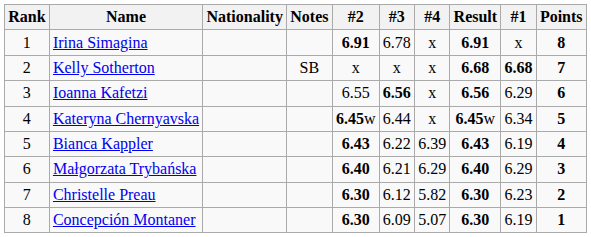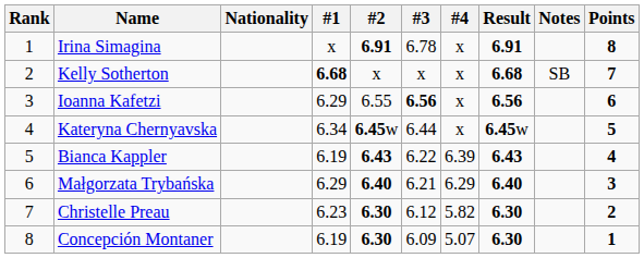 <table class="wikitable sortable" style="text-align:center">
 <tr>
 <th>Rank</th>
 <th>Name</th>
 <th>Nationality</th>
-<th>Notes</th>
+<th>#1</th>
 <th>#2</th>
 <th>#3</th>
 <th>#4</th>
 <th>Result</th>
-<th>#1</th>
+<th>Notes</th>
 <th>Points</th>
 </tr>
 <tr>
 <td>1</td>
 <td align=left><a href='#'>Irina Simagina</a></td>
 <td align=left></td>
-<td></td>
+<td>x</td>
 <td><strong>6.91</strong></td>
 <td>6.78</td>
 <td>x</td>
 <td><strong>6.91</strong></td>
-<td>x</td>
+<td></td>
 <td><strong>8</strong></td>
 </tr>
 <tr>
 <td>2</td>
 <td align=left><a href='#'>Kelly Sotherton</a></td>
 <td align=left></td>
-<td>SB</td>
+<td><strong>6.68</strong></td>
 <td>x</td>
 <td>x</td>
 <td>x</td>
 <td><strong>6.68</strong></td>
-<td><strong>6.68</strong></td>
+<td>SB</td>
 <td><strong>7</strong></td>
 </tr>
 <tr>
 <td>3</td>
 <td align=left><a href='#'>Ioanna Kafetzi</a></td>
 <td align=left></td>
-<td></td>
+<td>6.29</td>
 <td>6.55</td>
 <td><strong>6.56</strong></td>
 <td>x</td>
 <td><strong>6.56</strong></td>
-<td>6.29</td>
+<td></td>
 <td><strong>6</strong></td>
 </tr>
 <tr>
 <td>4</td>
 <td align=left><a href='#'>Kateryna Chernyavska</a></td>
 <td align=left></td>
-<td></td>
+<td>6.34</td>
 <td><strong>6.45</strong>w</td>
 <td>6.44</td>
 <td>x</td>
 <td><strong>6.45</strong>w</td>
-<td>6.34</td>
+<td></td>
 <td><strong>5</strong></td>
 </tr>
 <tr>
 <td>5</td>
 <td align=left><a href='#'>Bianca Kappler</a></td>
 <td align=left></td>
-<td></td>
+<td>6.19</td>
 <td><strong>6.43</strong></td>
 <td>6.22</td>
 <td>6.39</td>
 <td><strong>6.43</strong></td>
-<td>6.19</td>
+<td></td>
 <td><strong>4</strong></td>
 </tr>
 <tr>
 <td>6</td>
 <td align=left><a href='#'>Małgorzata Trybańska</a></td>
 <td align=left></td>
-<td></td>
+<td>6.29</td>
 <td><strong>6.40</strong></td>
 <td>6.21</td>
 <td>6.29</td>
 <td><strong>6.40</strong></td>
-<td>6.29</td>
+<td></td>
 <td><strong>3</strong></td>
 </tr>
 <tr>
 <td>7</td>
 <td align=left><a href='#'>Christelle Preau</a></td>
 <td align=left></td>
-<td></td>
+<td>6.23</td>
 <td><strong>6.30</strong></td>
 <td>6.12</td>
 <td>5.82</td>
 <td><strong>6.30</strong></td>
-<td>6.23</td>
+<td></td>
 <td><strong>2</strong></td>
 </tr>
 <tr>
 <td>8</td>
 <td align=left><a href='#'>Concepción Montaner</a></td>
 <td align=left></td>
-<td></td>
+<td>6.19</td>
 <td><strong>6.30</strong></td>
 <td>6.09</td>
 <td>5.07</td>
 <td><strong>6.30</strong></td>
-<td>6.19</td>
+<td></td>
 <td><strong>1</strong></td>
 </tr>
 </table>
